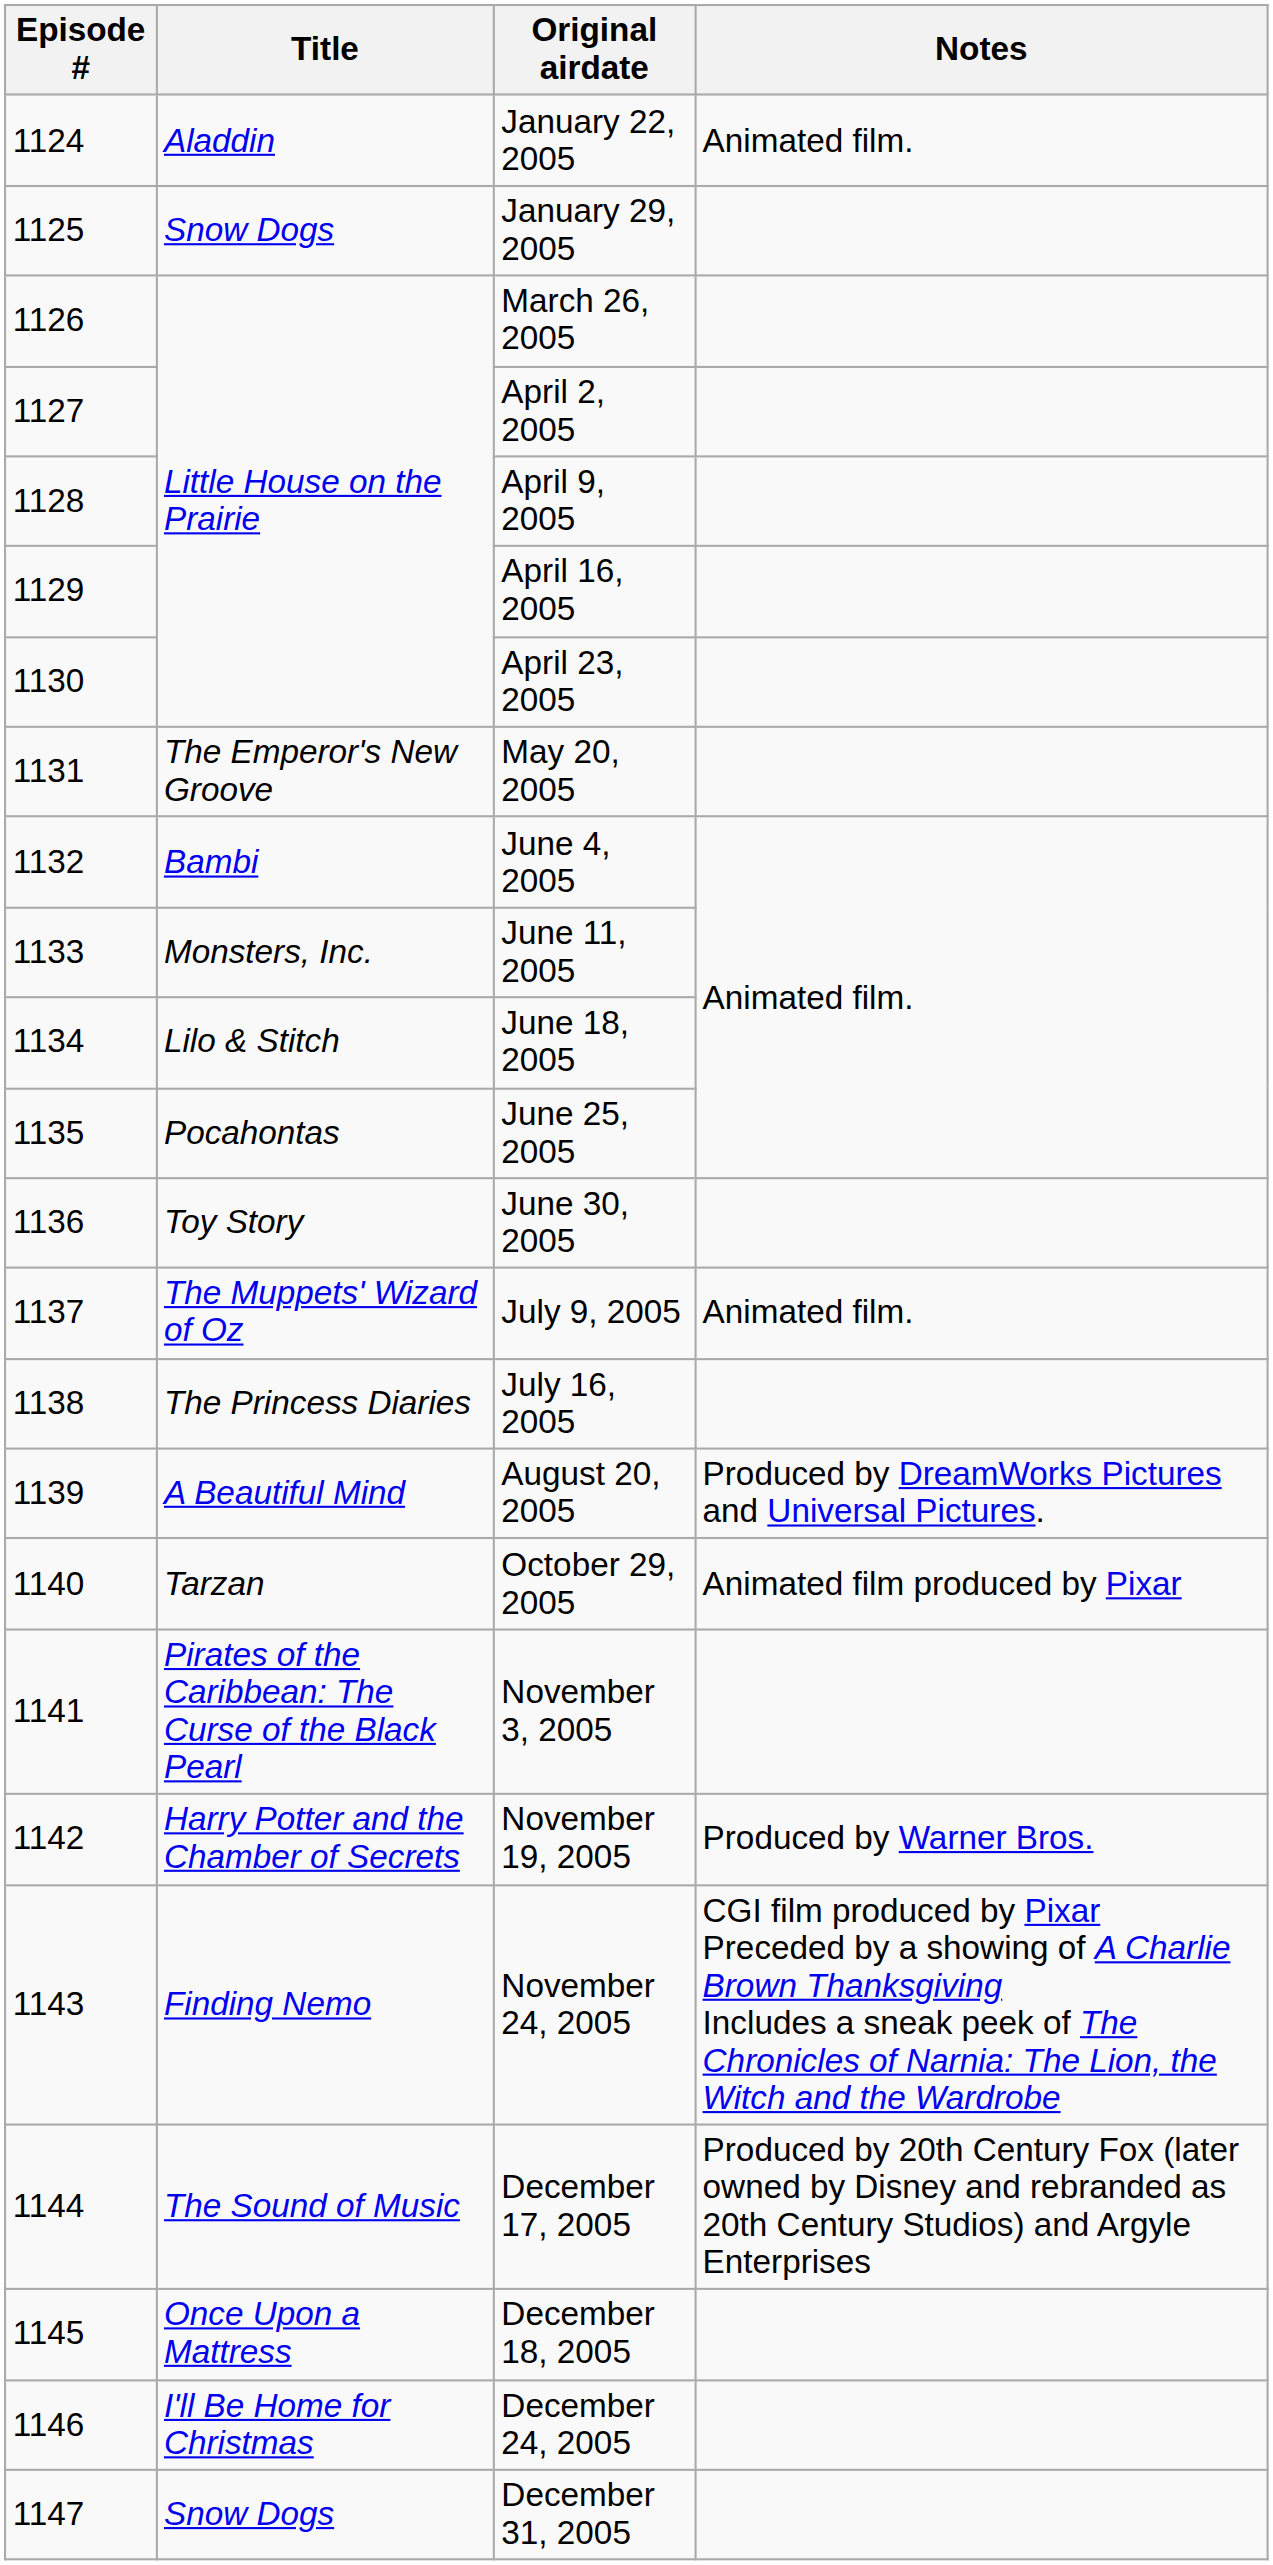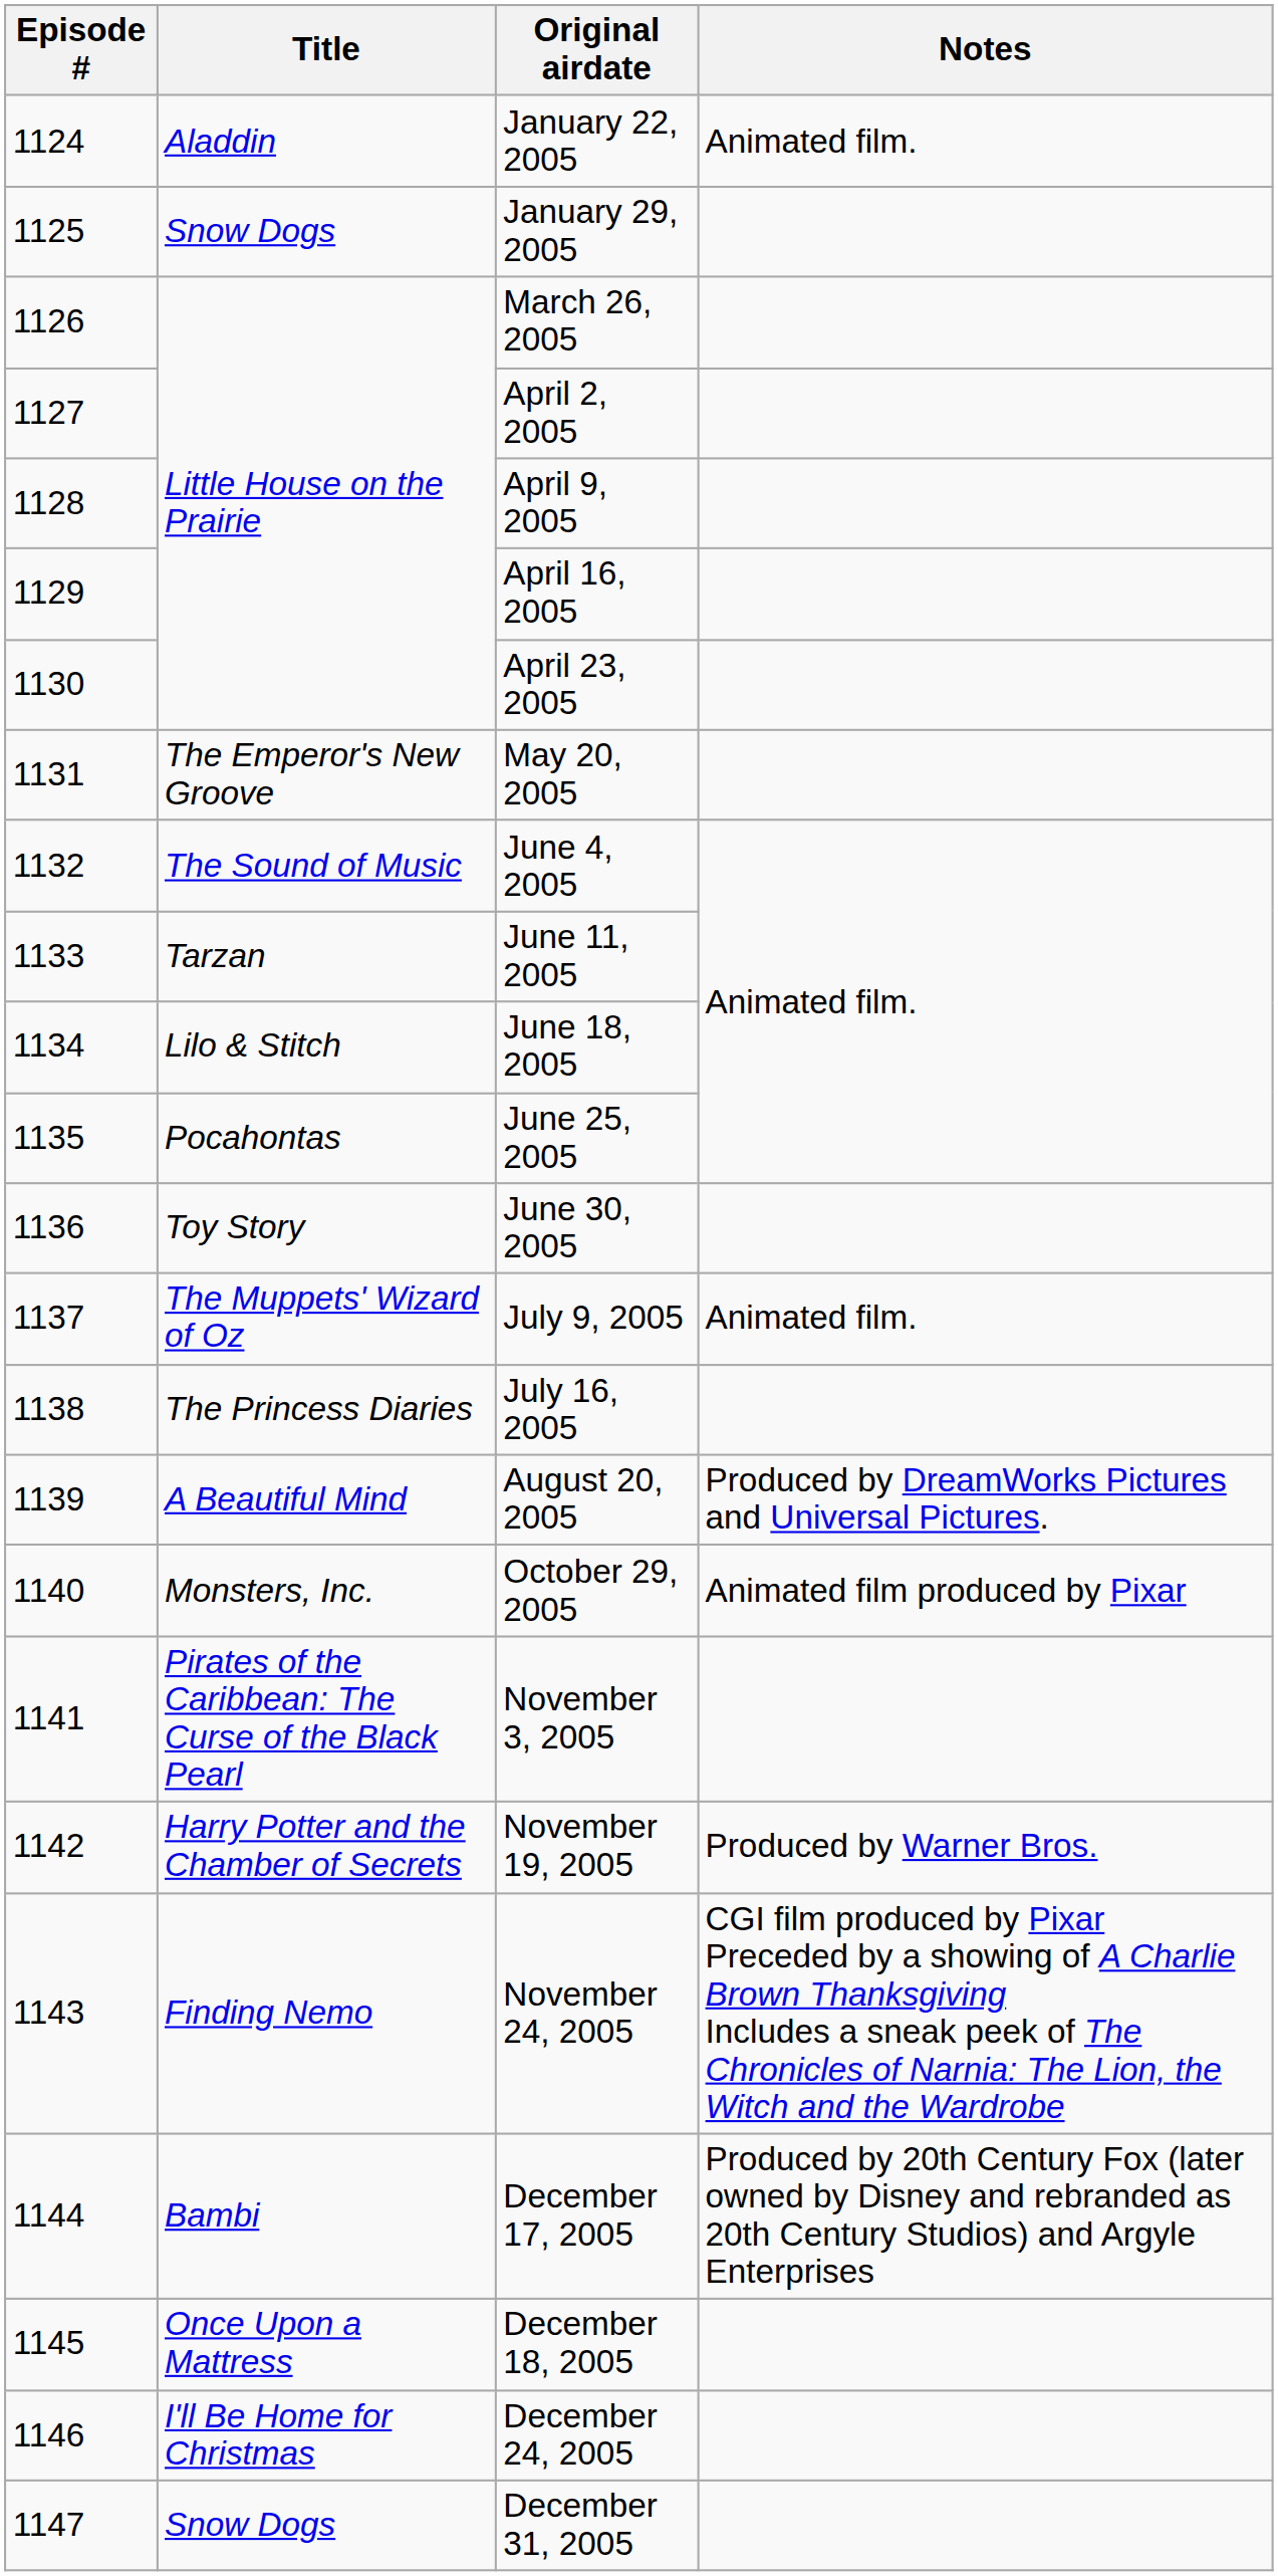 <table class="wikitable sortable">
 <tr>
 <th>Episode #</th>
 <th>Title</th>
 <th>Original airdate</th>
 <th>Notes</th>
 </tr>
 <tr>
 <td>1124</td>
 <td><em><a href='#'>Aladdin</a></em></td>
 <td>January 22, 2005</td>
 <td>Animated film.</td>
 </tr>
 <tr>
 <td>1125</td>
 <td><em><a href='#'>Snow Dogs</a></em></td>
 <td>January 29, 2005</td>
 <td></td>
 </tr>
 <tr>
 <td>1126</td>
 <td rowspan="5"><em><a href='#'>Little House on the Prairie</a></em></td>
 <td>March 26, 2005</td>
 <td></td>
 </tr>
 <tr>
 <td>1127</td>
 <td>April 2, 2005</td>
 <td></td>
 </tr>
 <tr>
 <td>1128</td>
 <td>April 9, 2005</td>
 <td></td>
 </tr>
 <tr>
 <td>1129</td>
 <td>April 16, 2005</td>
 <td></td>
 </tr>
 <tr>
 <td>1130</td>
 <td>April 23, 2005</td>
 <td></td>
 </tr>
 <tr>
 <td>1131</td>
 <td><em>The Emperor's New Groove</em></td>
 <td>May 20, 2005</td>
 <td></td>
 </tr>
 <tr>
 <td>1132</td>
-<td><em><a href='#'>Bambi</a></em></td>
+<td><em><a href='#'>The Sound of Music</a></em></td>
 <td>June 4, 2005</td>
 <td rowspan="4">Animated film.</td>
 </tr>
 <tr>
 <td>1133</td>
-<td><em>Monsters, Inc.</em></td>
+<td><em>Tarzan</em></td>
 <td>June 11, 2005</td>
 </tr>
 <tr>
 <td>1134</td>
 <td><em>Lilo & Stitch</em></td>
 <td>June 18, 2005</td>
 </tr>
 <tr>
 <td>1135</td>
 <td><em>Pocahontas</em></td>
 <td>June 25, 2005</td>
 </tr>
 <tr>
 <td>1136</td>
 <td><em>Toy Story</em></td>
 <td>June 30, 2005</td>
 <td></td>
 </tr>
 <tr>
 <td>1137</td>
 <td><em><a href='#'>The Muppets' Wizard of Oz</a></em></td>
 <td>July 9, 2005</td>
 <td>Animated film.</td>
 </tr>
 <tr>
 <td>1138</td>
 <td><em>The Princess Diaries</em></td>
 <td>July 16, 2005</td>
 <td></td>
 </tr>
 <tr>
 <td>1139</td>
 <td><em><a href='#'>A Beautiful Mind</a></em></td>
 <td>August 20, 2005</td>
 <td>Produced by <a href='#'>DreamWorks Pictures</a> and <a href='#'>Universal Pictures</a>.</td>
 </tr>
 <tr>
 <td>1140</td>
-<td><em>Tarzan</em></td>
+<td><em>Monsters, Inc.</em></td>
 <td>October 29, 2005</td>
 <td>Animated film produced by <a href='#'>Pixar</a></td>
 </tr>
 <tr>
 <td>1141</td>
 <td><em><a href='#'>Pirates of the Caribbean: The Curse of the Black Pearl</a></em></td>
 <td>November 3, 2005</td>
 <td></td>
 </tr>
 <tr>
 <td>1142</td>
 <td><em><a href='#'>Harry Potter and the Chamber of Secrets</a></em></td>
 <td>November 19, 2005</td>
 <td>Produced by <a href='#'>Warner Bros.</a></td>
 </tr>
 <tr>
 <td>1143</td>
 <td><em><a href='#'>Finding Nemo</a></em></td>
 <td>November 24, 2005</td>
 <td>CGI film produced by <a href='#'>Pixar</a><br>Preceded by a showing of <em><a href='#'>A Charlie Brown Thanksgiving</a></em><br>Includes a sneak peek of <em><a href='#'>The Chronicles of Narnia: The Lion, the Witch and the Wardrobe</a></em></td>
 </tr>
 <tr>
 <td>1144</td>
-<td><em><a href='#'>The Sound of Music</a></em></td>
+<td><em><a href='#'>Bambi</a></em></td>
 <td>December 17, 2005</td>
 <td>Produced by 20th Century Fox (later owned by Disney and rebranded as 20th Century Studios) and Argyle Enterprises</td>
 </tr>
 <tr>
 <td>1145</td>
 <td><em><a href='#'>Once Upon a Mattress</a></em></td>
 <td>December 18, 2005</td>
 <td></td>
 </tr>
 <tr>
 <td>1146</td>
 <td><em><a href='#'>I'll Be Home for Christmas</a></em></td>
 <td>December 24, 2005</td>
 <td></td>
 </tr>
 <tr>
 <td>1147</td>
 <td><em><a href='#'>Snow Dogs</a></em></td>
 <td>December 31, 2005</td>
 <td></td>
 </tr>
 </table>
